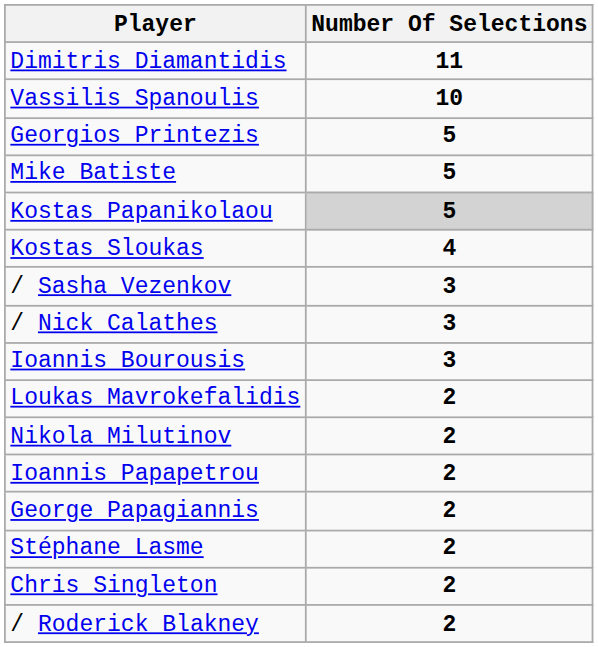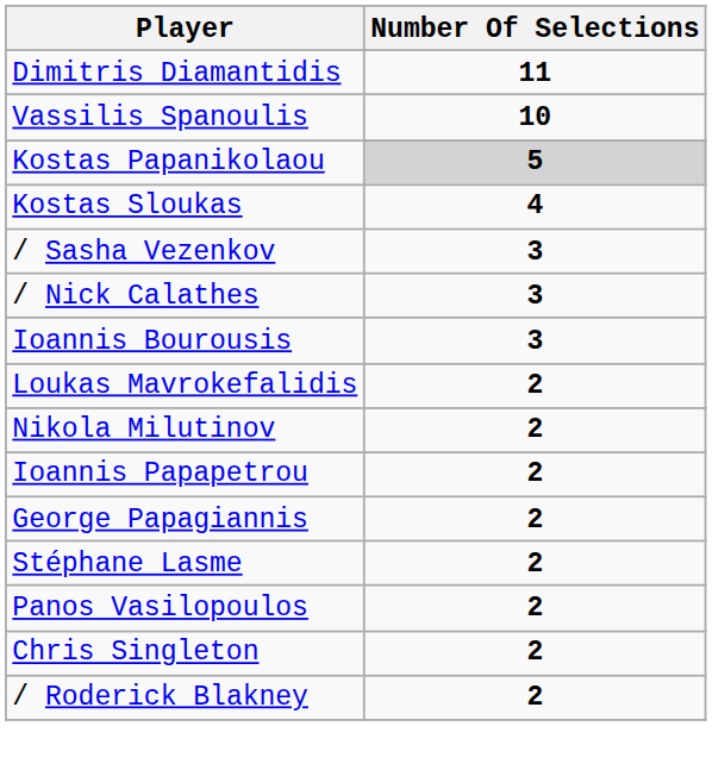 <table | class="wikitable sortable">
 <tr>
 <th>Player</th>
 <th>Number Of Selections</th>
 </tr>
 <tr>
 <td> <a href='#'>Dimitris Diamantidis</a></td>
 <td style="text-align:center;"><strong>11</strong></td>
 </tr>
 <tr>
 <td> <a href='#'>Vassilis Spanoulis</a></td>
 <td style="text-align:center;"><strong>10</strong></td>
-</tr>
-<tr>
-<td> <a href='#'>Georgios Printezis</a></td>
-<td style="text-align:center;"><strong>5</strong></td>
-</tr>
-<tr>
-<td> <a href='#'>Mike Batiste</a></td>
-<td style="text-align:center;"><strong>5</strong></td>
 </tr>
 <tr>
 <td> <a href='#'>Kostas Papanikolaou</a></td>
 <td style="background: lightgrey; text-align:center;"><strong>5</strong></td>
 </tr>
 <tr>
 <td> <a href='#'>Kostas Sloukas</a></td>
 <td style="text-align:center;"><strong>4</strong></td>
 </tr>
 <tr>
 <td>/ <a href='#'>Sasha Vezenkov</a></td>
 <td style="text-align:center;"><strong>3</strong></td>
 </tr>
 <tr>
 <td>/ <a href='#'>Nick Calathes</a></td>
 <td style="text-align:center;"><strong>3</strong></td>
 </tr>
 <tr>
 <td> <a href='#'>Ioannis Bourousis</a></td>
 <td style="text-align:center;"><strong>3</strong></td>
 </tr>
 <tr>
 <td> <a href='#'>Loukas Mavrokefalidis</a></td>
 <td style="text-align:center;"><strong>2</strong></td>
 </tr>
 <tr>
 <td> <a href='#'>Nikola Milutinov</a></td>
 <td style="text-align:center;"><strong>2</strong></td>
 </tr>
 <tr>
 <td> <a href='#'>Ioannis Papapetrou</a></td>
 <td style="text-align:center;"><strong>2</strong></td>
 </tr>
 <tr>
 <td> <a href='#'>George Papagiannis</a></td>
 <td style="text-align:center;"><strong>2</strong></td>
 </tr>
 <tr>
 <td> <a href='#'>Stéphane Lasme</a></td>
 <td style="text-align:center;"><strong>2</strong></td>
 </tr>
 <tr>
+<td> <a href='#'>Panos Vasilopoulos</a></td>
+<td style="text-align:center;"><strong>2</strong></td>
+</tr>
+<tr>
 <td> <a href='#'>Chris Singleton</a></td>
 <td style="text-align:center;"><strong>2</strong></td>
 </tr>
 <tr>
 <td>/ <a href='#'>Roderick Blakney</a></td>
 <td style="text-align:center;"><strong>2</strong></td>
 </tr>
 </table>
